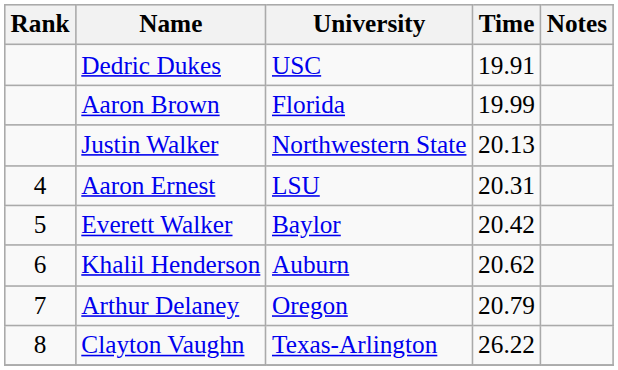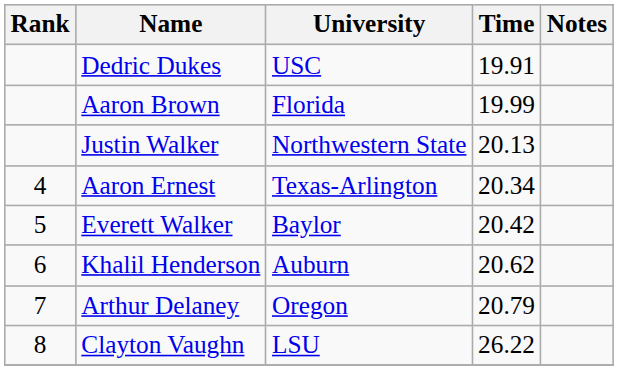 <table class="wikitable sortable" style="text-align:center">
 <tr>
 <th>Rank</th>
 <th>Name</th>
 <th>University</th>
 <th>Time</th>
 <th>Notes</th>
 </tr>
 <tr>
 <td></td>
 <td align=left><a href='#'>Dedric Dukes</a></td>
 <td align=left><a href='#'>USC</a></td>
 <td>19.91</td>
 <td></td>
 </tr>
 <tr>
 <td></td>
 <td align=left><a href='#'>Aaron Brown</a> </td>
 <td align=left><a href='#'>Florida</a></td>
 <td>19.99</td>
 <td></td>
 </tr>
 <tr>
 <td></td>
 <td align=left><a href='#'>Justin Walker</a></td>
 <td align="left"><a href='#'>Northwestern State</a></td>
 <td>20.13</td>
 <td></td>
 </tr>
 <tr>
 <td>4</td>
 <td align=left><a href='#'>Aaron Ernest</a></td>
-<td align=left><a href='#'>LSU</a></td>
-<td>20.31</td>
+<td align=left><a href='#'>Texas-Arlington</a></td>
+<td>20.34</td>
 <td></td>
 </tr>
 <tr>
 <td>5</td>
 <td align=left><a href='#'>Everett Walker</a></td>
 <td align="left"><a href='#'>Baylor</a></td>
 <td>20.42</td>
 <td></td>
 </tr>
 <tr>
 <td>6</td>
 <td align=left><a href='#'>Khalil Henderson</a></td>
 <td align="left"><a href='#'>Auburn</a></td>
 <td>20.62</td>
 <td></td>
 </tr>
 <tr>
 <td>7</td>
 <td align=left><a href='#'>Arthur Delaney</a></td>
 <td align=left><a href='#'>Oregon</a></td>
 <td>20.79</td>
 <td></td>
 </tr>
 <tr>
 <td>8</td>
 <td align=left><a href='#'>Clayton Vaughn</a></td>
-<td align=left><a href='#'>Texas-Arlington</a></td>
+<td align=left><a href='#'>LSU</a></td>
 <td>26.22</td>
 <td></td>
 </tr>
 <tr>
 </tr>
 </table>
